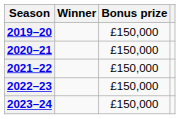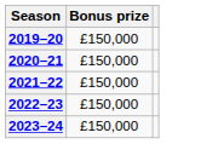 <table class="wikitable sortable">
 <tr>
 <th scope="col">Season</th>
-<th scope="col">Winner</th>
 <th scope="col">Bonus prize</th>
 <th scope="col" class="unsortable"></th>
 </tr>
 <tr>
 <th scope="row"><a href='#'>2019–20</a></th>
-<td align="left" data-sort-value="Trump, Judd"></td>
 <td align="center">£150,000</td>
 <td align="center"></td>
 </tr>
 <tr>
 <th scope="row"><a href='#'>2020–21</a></th>
-<td align="left" data-sort-value="Trump, Judd"></td>
 <td align="center">£150,000</td>
 <td align="center"></td>
 </tr>
 <tr>
 <th scope="row"><a href='#'>2021–22</a></th>
-<td align="left" data-sort-value="Higgins, John"></td>
 <td align="center">£150,000</td>
 <td align="center"></td>
 </tr>
 <tr>
 <th scope="row"><a href='#'>2022–23</a></th>
-<td align="left" data-sort-value="Milkins, Robert"></td>
 <td align="center">£150,000</td>
 <td align="center"></td>
 </tr>
 <tr>
 <th scope="row"><a href='#'>2023–24</a></th>
-<td align="left" data-sort-value="Trump, Judd"></td>
 <td align="center">£150,000</td>
 <td align="center"></td>
 </tr>
 </table>
